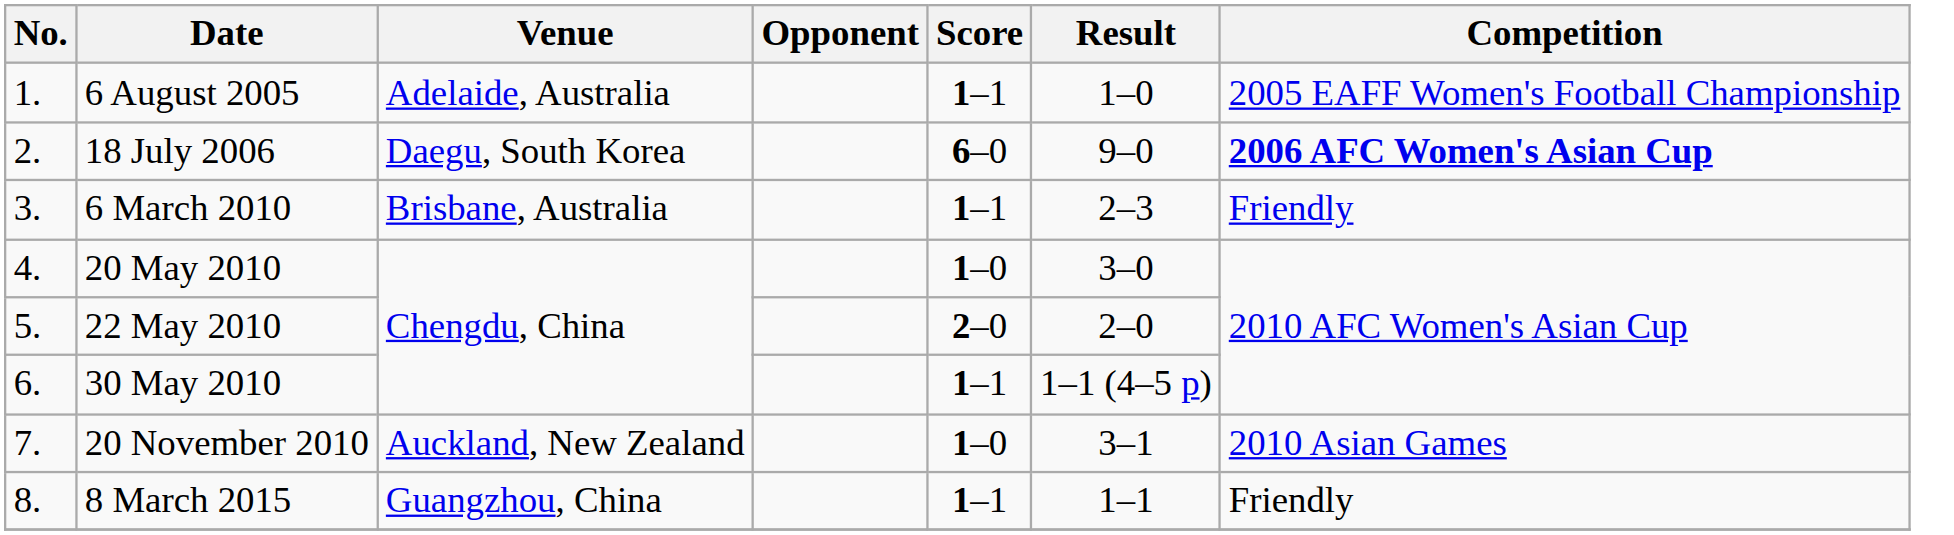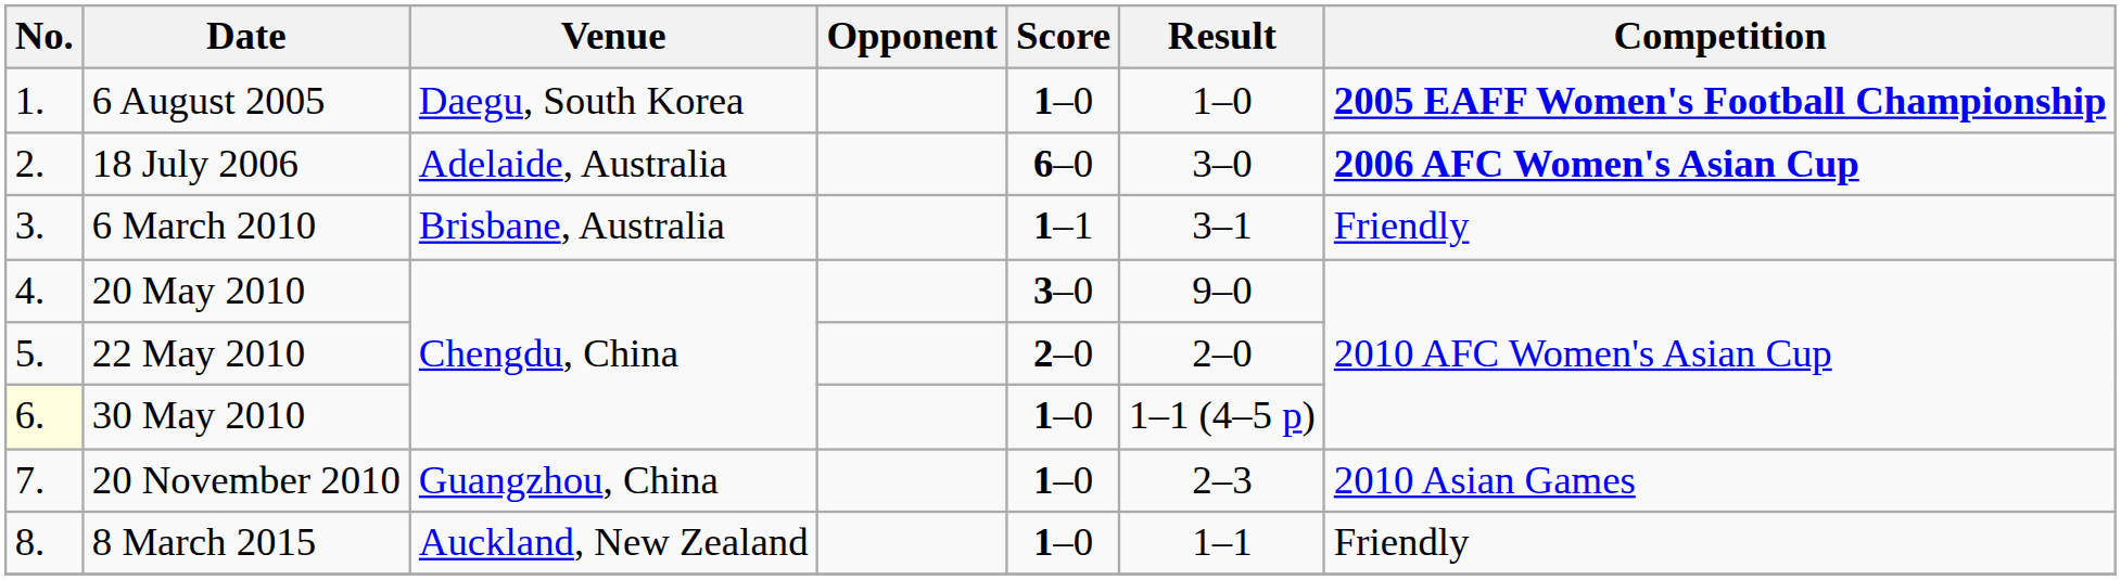 <table class="wikitable">
 <tr>
 <th>No.</th>
 <th>Date</th>
 <th>Venue</th>
 <th>Opponent</th>
 <th>Score</th>
 <th>Result</th>
 <th>Competition</th>
 </tr>
 <tr>
 <td>1.</td>
 <td>6 August 2005</td>
-<td><a href='#'>Adelaide</a>, Australia</td>
+<td><a href='#'>Daegu</a>, South Korea</td>
 <td></td>
-<td align=center><strong>1</strong>–1</td>
+<td align=center><strong>1</strong>–0</td>
 <td align=center>1–0</td>
-<td><a href='#'>2005 EAFF Women's Football Championship</a></td>
+<td><strong><a href='#'>2005 EAFF Women's Football Championship</a></strong></td>
 </tr>
 <tr>
 <td>2.</td>
 <td>18 July 2006</td>
-<td><a href='#'>Daegu</a>, South Korea</td>
+<td><a href='#'>Adelaide</a>, Australia</td>
 <td></td>
 <td align=center><strong>6</strong>–0</td>
-<td align=center>9–0</td>
+<td align=center>3–0</td>
 <td><strong><a href='#'>2006 AFC Women's Asian Cup</a></strong></td>
 </tr>
 <tr>
 <td>3.</td>
 <td>6 March 2010</td>
 <td><a href='#'>Brisbane</a>, Australia</td>
 <td></td>
 <td align=center><strong>1</strong>–1</td>
-<td align=center>2–3</td>
+<td align=center>3–1 </td>
 <td><a href='#'>Friendly</a></td>
 </tr>
 <tr>
 <td>4.</td>
 <td>20 May 2010</td>
 <td rowspan=3><a href='#'>Chengdu</a>, China</td>
 <td></td>
-<td align=center><strong>1</strong>–0</td>
-<td align=center>3–0</td>
+<td align=center><strong>3</strong>–0</td>
+<td align=center>9–0</td>
 <td rowspan=3><a href='#'>2010 AFC Women's Asian Cup</a></td>
 </tr>
 <tr>
 <td>5.</td>
 <td>22 May 2010</td>
 <td></td>
 <td align=center><strong>2</strong>–0</td>
 <td align=center>2–0</td>
 </tr>
 <tr>
-<td>6.</td>
+<td style="background: lightyellow;">6.</td>
 <td>30 May 2010</td>
 <td></td>
-<td align=center><strong>1</strong>–1</td>
+<td align=center><strong>1</strong>–0</td>
 <td align=center>1–1  (4–5 <a href='#'>p</a>)</td>
 </tr>
 <tr>
 <td>7.</td>
 <td>20 November 2010</td>
-<td><a href='#'>Auckland</a>, New Zealand</td>
+<td><a href='#'>Guangzhou</a>, China</td>
 <td></td>
 <td align=center><strong>1</strong>–0</td>
-<td align=center>3–1 </td>
+<td align=center>2–3</td>
 <td><a href='#'>2010 Asian Games</a></td>
 </tr>
 <tr>
 <td>8.</td>
 <td>8 March 2015</td>
-<td><a href='#'>Guangzhou</a>, China</td>
+<td><a href='#'>Auckland</a>, New Zealand</td>
 <td></td>
-<td align=center><strong>1</strong>–1</td>
+<td align=center><strong>1</strong>–0</td>
 <td align=center>1–1</td>
 <td>Friendly</td>
 </tr>
 <tr>
 </tr>
 </table>
